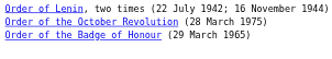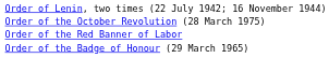 <table>
 <tr>
 <td></td>
 <td><a href='#'>Order of Lenin</a>, two times (22 July 1942; 16 November 1944)</td>
 </tr>
 <tr>
 <td></td>
 <td><a href='#'>Order of the October Revolution</a> (28 March 1975)</td>
 </tr>
 <tr>
 <td></td>
+<td><a href='#'>Order of the Red Banner of Labor</a></td>
+</tr>
+<tr>
+<td></td>
 <td><a href='#'>Order of the Badge of Honour</a> (29 March 1965)</td>
 </tr>
 <tr>
 </tr>
 </table>
